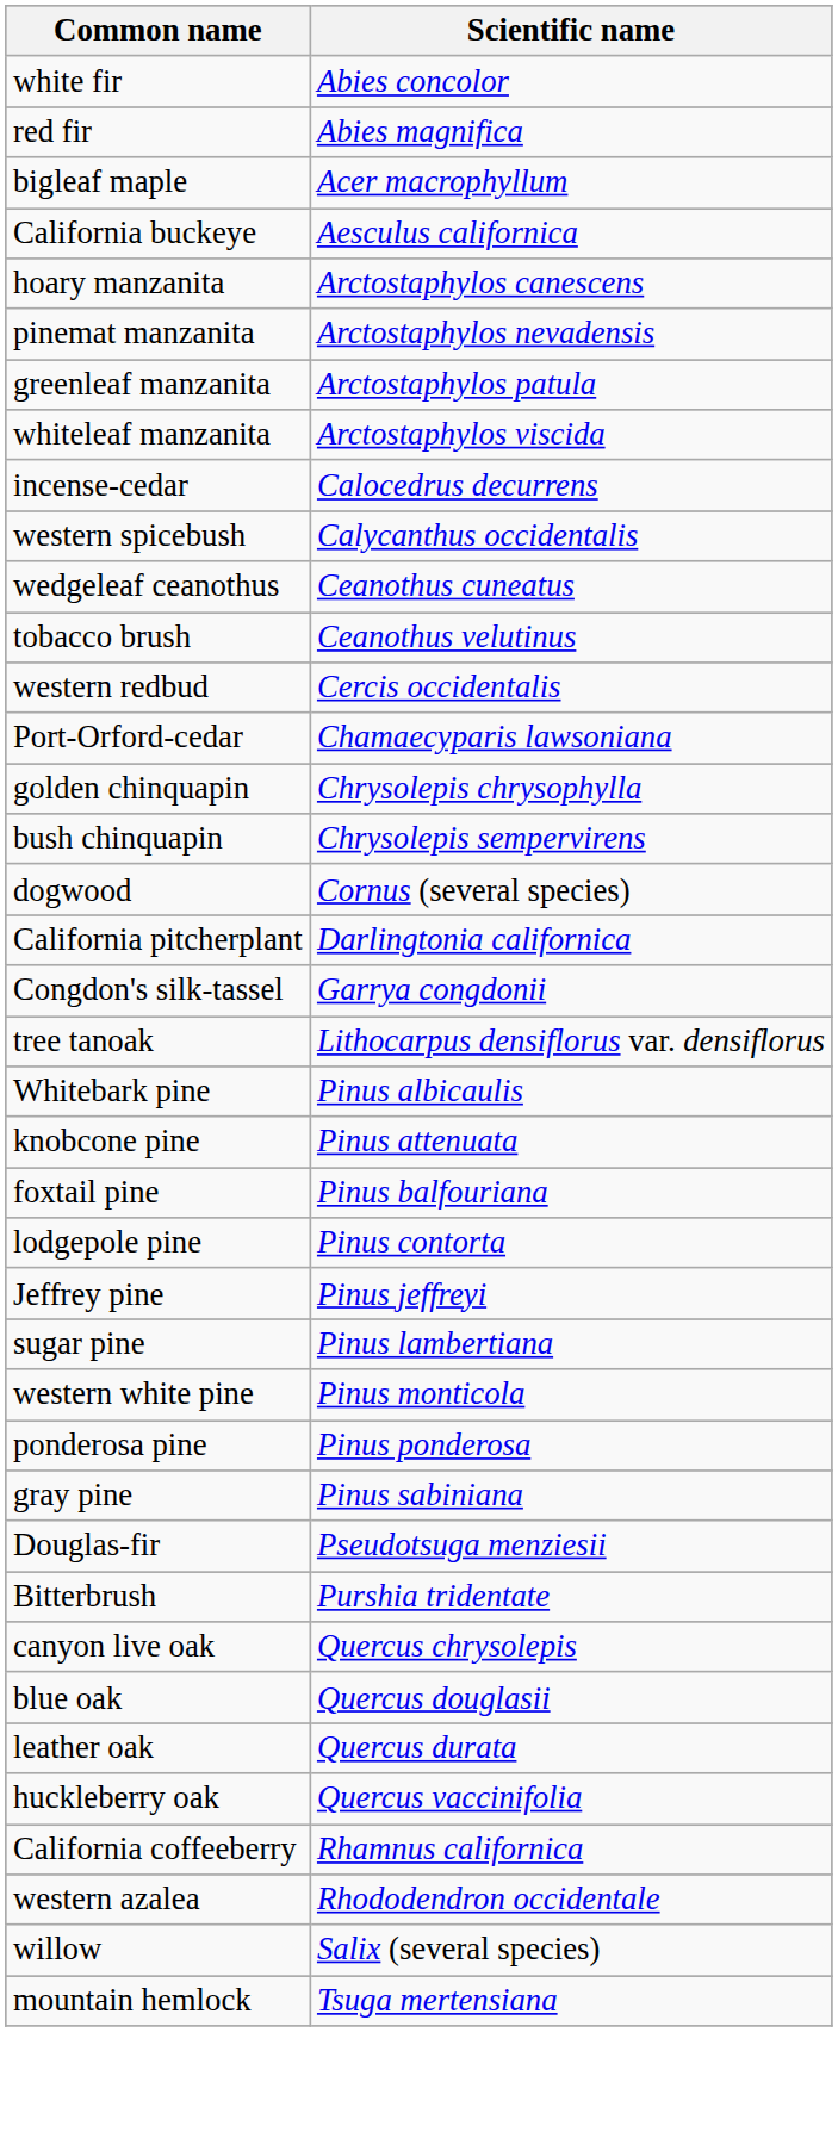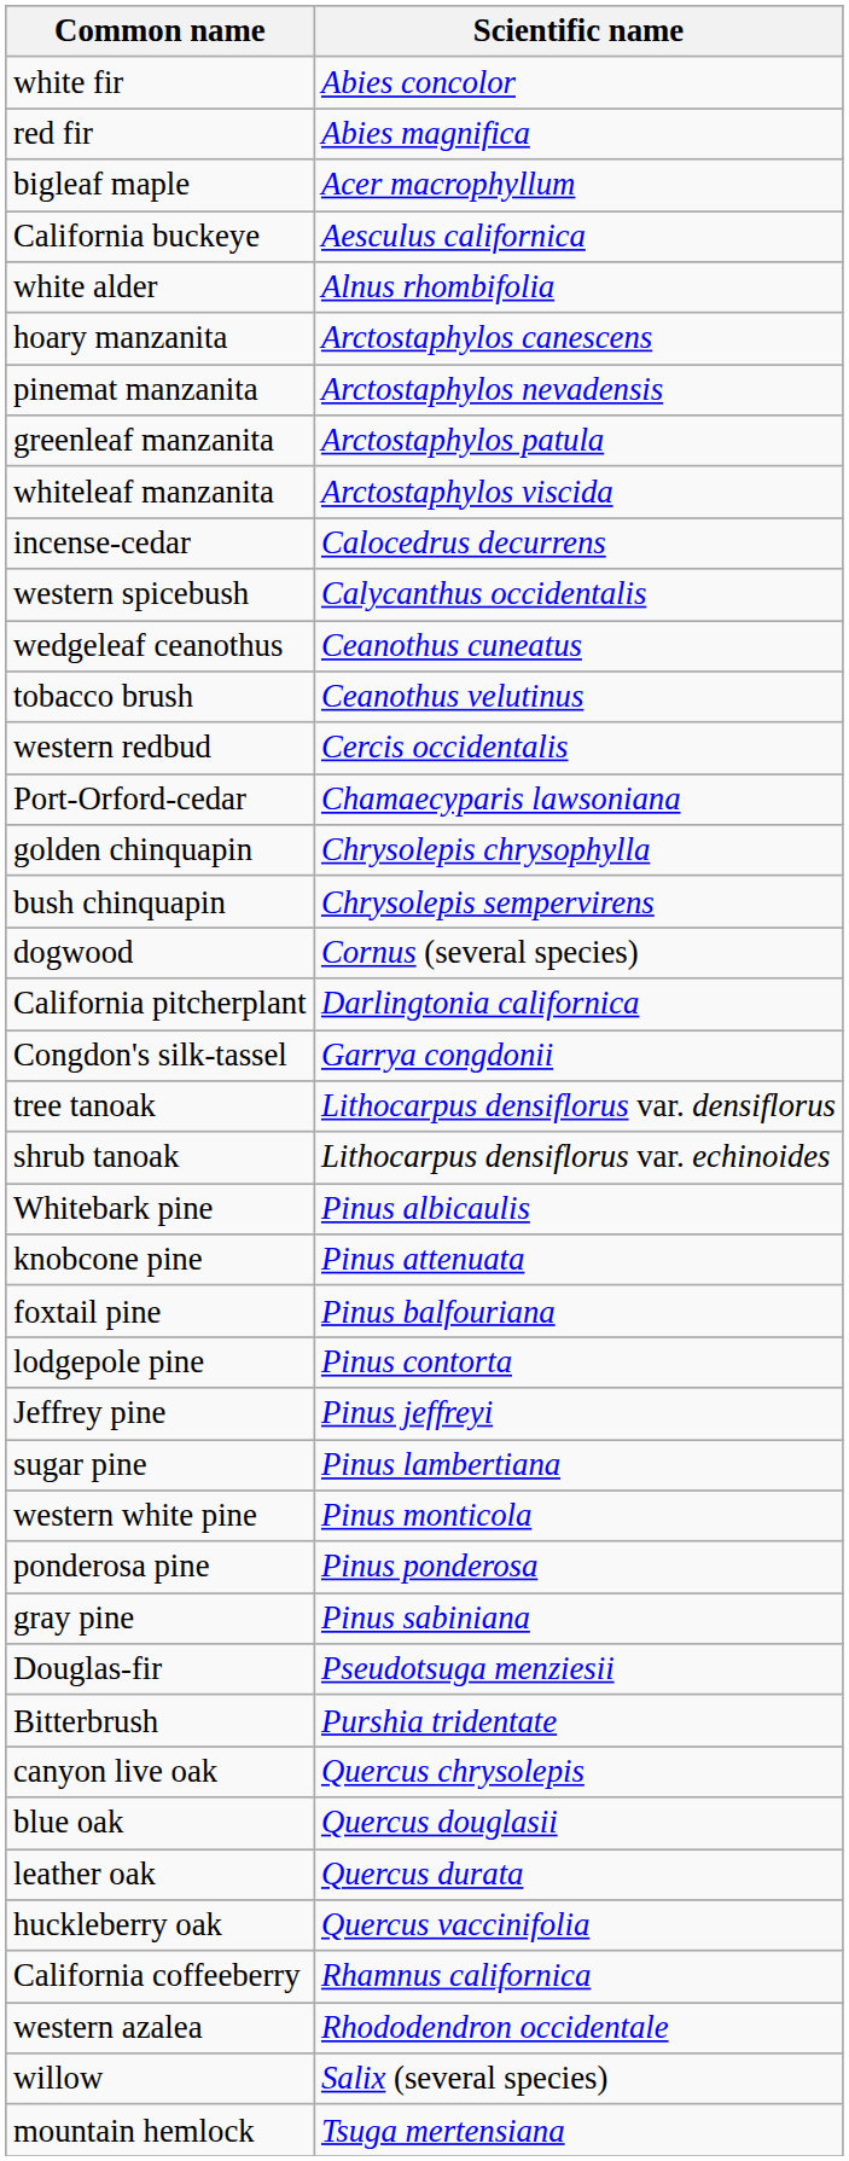 <table class="wikitable sortable">
 <tr>
 <th>Common name</th>
 <th>Scientific name</th>
 </tr>
 <tr>
 <td>white fir</td>
 <td><em><a href='#'>Abies concolor</a></em></td>
 </tr>
 <tr>
 <td>red fir</td>
 <td><em><a href='#'>Abies magnifica</a></em></td>
 </tr>
 <tr>
 <td>bigleaf maple</td>
 <td><em><a href='#'>Acer macrophyllum</a></em></td>
 </tr>
 <tr>
 <td>California buckeye</td>
 <td><em><a href='#'>Aesculus californica</a></em></td>
+</tr>
+<tr>
+<td>white alder</td>
+<td><em><a href='#'>Alnus rhombifolia</a></em></td>
 </tr>
 <tr>
 <td>hoary manzanita</td>
 <td><em><a href='#'>Arctostaphylos canescens</a></em></td>
 </tr>
 <tr>
 <td>pinemat manzanita</td>
 <td><em><a href='#'>Arctostaphylos nevadensis</a></em></td>
 </tr>
 <tr>
 <td>greenleaf manzanita</td>
 <td><em><a href='#'>Arctostaphylos patula</a></em></td>
 </tr>
 <tr>
 <td>whiteleaf manzanita</td>
 <td><em><a href='#'>Arctostaphylos viscida</a></em></td>
 </tr>
 <tr>
 <td>incense-cedar</td>
 <td><em><a href='#'>Calocedrus decurrens</a></em></td>
 </tr>
 <tr>
 <td>western spicebush</td>
 <td><em><a href='#'>Calycanthus occidentalis</a></em></td>
 </tr>
 <tr>
 <td>wedgeleaf ceanothus</td>
 <td><em><a href='#'>Ceanothus cuneatus</a></em></td>
 </tr>
 <tr>
 <td>tobacco brush</td>
 <td><em><a href='#'>Ceanothus velutinus</a></em></td>
 </tr>
 <tr>
 <td>western redbud</td>
 <td><em><a href='#'>Cercis occidentalis</a></em></td>
 </tr>
 <tr>
 <td>Port-Orford-cedar</td>
 <td><em><a href='#'>Chamaecyparis lawsoniana</a></em></td>
 </tr>
 <tr>
 <td>golden chinquapin</td>
 <td><em><a href='#'>Chrysolepis chrysophylla</a></em></td>
 </tr>
 <tr>
 <td>bush chinquapin</td>
 <td><em><a href='#'>Chrysolepis sempervirens</a></em></td>
 </tr>
 <tr>
 <td>dogwood</td>
 <td><em><a href='#'>Cornus</a></em> (several species)</td>
 </tr>
 <tr>
 <td>California pitcherplant</td>
 <td><em><a href='#'>Darlingtonia californica</a></em></td>
 </tr>
 <tr>
 <td>Congdon's silk-tassel</td>
 <td><em><a href='#'>Garrya congdonii</a></em></td>
 </tr>
 <tr>
 <td>tree tanoak</td>
 <td><em><a href='#'>Lithocarpus densiflorus</a></em> var. <em>densiflorus</em></td>
+</tr>
+<tr>
+<td>shrub tanoak</td>
+<td><em>Lithocarpus densiflorus</em> var. <em>echinoides</em></td>
 </tr>
 <tr>
 <td>Whitebark pine</td>
 <td><em><a href='#'>Pinus albicaulis</a></em></td>
 </tr>
 <tr>
 <td>knobcone pine</td>
 <td><em><a href='#'>Pinus attenuata</a></em></td>
 </tr>
 <tr>
 <td>foxtail pine</td>
 <td><em><a href='#'>Pinus balfouriana</a></em></td>
 </tr>
 <tr>
 <td>lodgepole pine</td>
 <td><em><a href='#'>Pinus contorta</a></em></td>
 </tr>
 <tr>
 <td>Jeffrey pine</td>
 <td><em><a href='#'>Pinus jeffreyi</a></em></td>
 </tr>
 <tr>
 <td>sugar pine</td>
 <td><em><a href='#'>Pinus lambertiana</a></em></td>
 </tr>
 <tr>
 <td>western white pine</td>
 <td><em><a href='#'>Pinus monticola</a></em></td>
 </tr>
 <tr>
 <td>ponderosa pine</td>
 <td><em><a href='#'>Pinus ponderosa</a></em></td>
 </tr>
 <tr>
 <td>gray pine</td>
 <td><em><a href='#'>Pinus sabiniana</a></em></td>
 </tr>
 <tr>
 <td>Douglas-fir</td>
 <td><em><a href='#'>Pseudotsuga menziesii</a></em></td>
 </tr>
 <tr>
 <td>Bitterbrush</td>
 <td><em><a href='#'>Purshia tridentate</a></em></td>
 </tr>
 <tr>
 <td>canyon live oak</td>
 <td><em><a href='#'>Quercus chrysolepis</a></em></td>
 </tr>
 <tr>
 <td>blue oak</td>
 <td><em><a href='#'>Quercus douglasii</a></em></td>
 </tr>
 <tr>
 <td>leather oak</td>
 <td><em><a href='#'>Quercus durata</a></em></td>
 </tr>
 <tr>
 <td>huckleberry oak</td>
 <td><em><a href='#'>Quercus vaccinifolia</a></em></td>
 </tr>
 <tr>
 <td>California coffeeberry</td>
 <td><em><a href='#'>Rhamnus californica</a></em></td>
 </tr>
 <tr>
 <td>western azalea</td>
 <td><em><a href='#'>Rhododendron occidentale</a></em></td>
 </tr>
 <tr>
 <td>willow</td>
 <td><em><a href='#'>Salix</a></em> (several species)</td>
 </tr>
 <tr>
 <td>mountain hemlock</td>
 <td><em><a href='#'>Tsuga mertensiana</a></em></td>
 </tr>
 </table>
